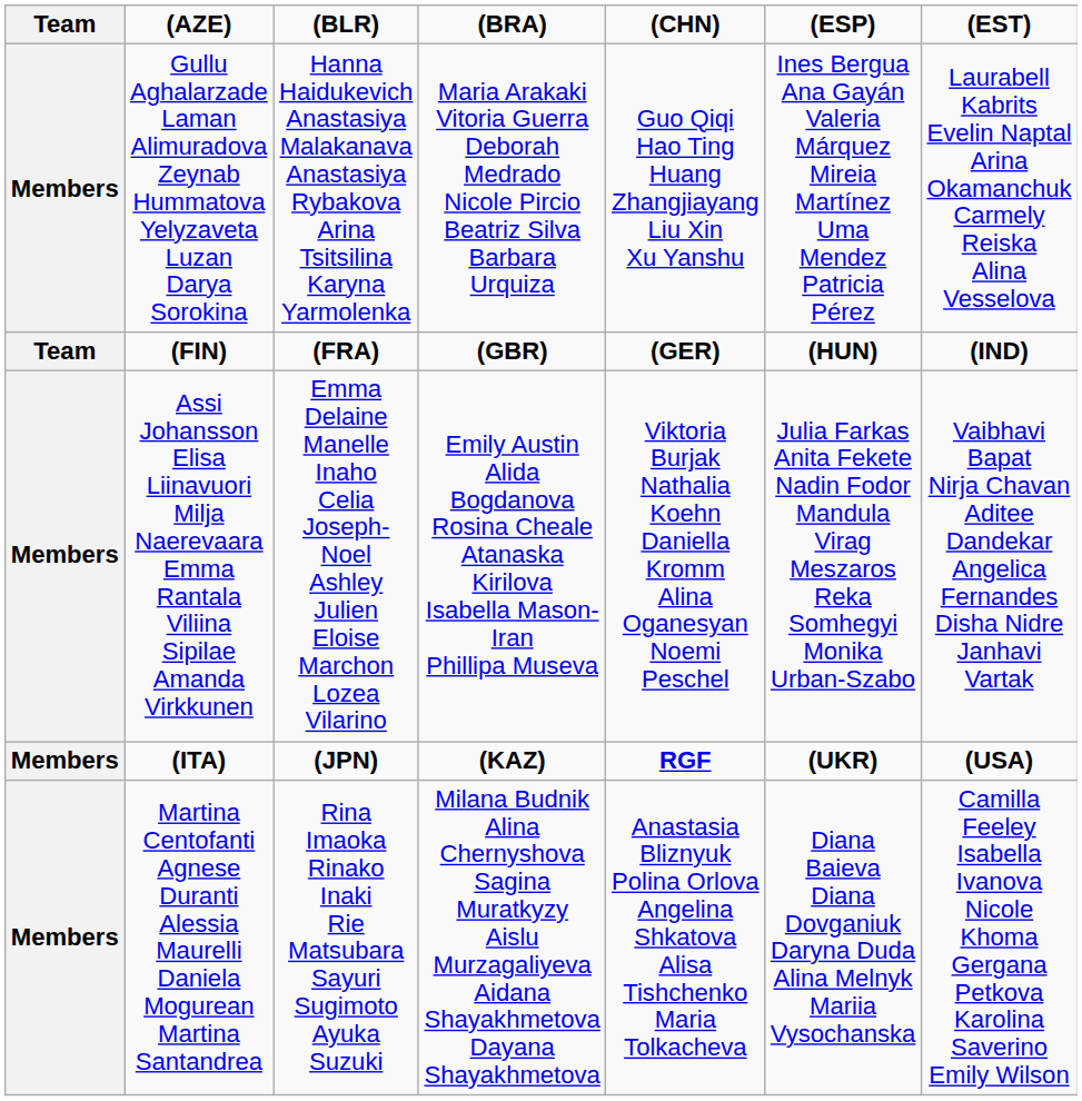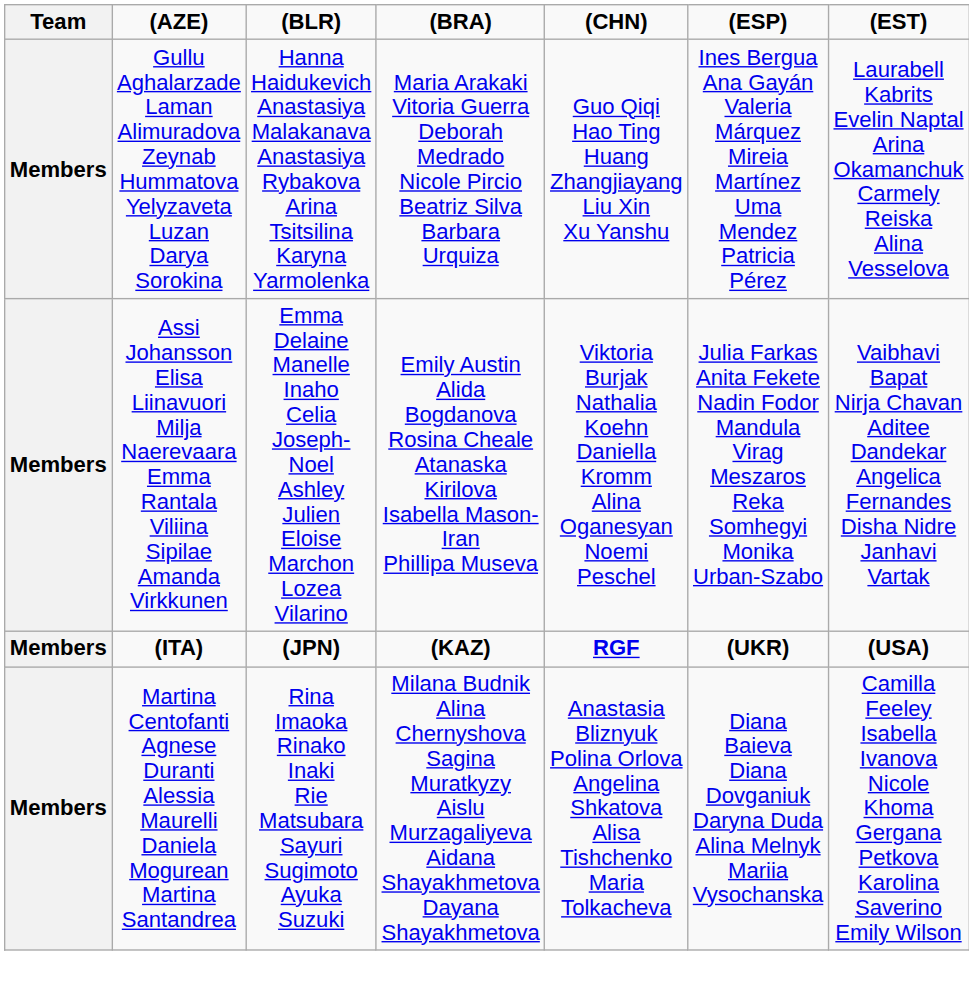 <table class="wikitable" style="text-align:center">
 <tr>
 <th>Team</th>
 <td><strong> (AZE)</strong></td>
 <td><strong> (BLR)</strong></td>
 <td><strong> (BRA)</strong></td>
 <td><strong> (CHN)</strong></td>
 <td><strong> (ESP)</strong></td>
 <td><strong> (EST)</strong></td>
 </tr>
 <tr>
 <th>Members</th>
 <td><a href='#'>Gullu Aghalarzade</a> <br><a href='#'>Laman Alimuradova</a><br><a href='#'>Zeynab Hummatova</a><br><a href='#'>Yelyzaveta Luzan</a><br><a href='#'>Darya Sorokina</a></td>
 <td><a href='#'>Hanna Haidukevich</a><br><a href='#'>Anastasiya Malakanava</a><br><a href='#'>Anastasiya Rybakova</a><br><a href='#'>Arina Tsitsilina</a><br><a href='#'>Karyna Yarmolenka</a></td>
 <td><a href='#'>Maria Arakaki</a><br><a href='#'>Vitoria Guerra</a><br><a href='#'>Deborah Medrado</a><br><a href='#'>Nicole Pircio</a><br><a href='#'>Beatriz Silva</a><br><a href='#'>Barbara Urquiza</a></td>
 <td><a href='#'>Guo Qiqi</a><br><a href='#'>Hao Ting</a><br><a href='#'>Huang Zhangjiayang</a><br><a href='#'>Liu Xin</a><br><a href='#'>Xu Yanshu</a></td>
 <td><a href='#'>Ines Bergua</a><br><a href='#'>Ana Gayán</a><br><a href='#'>Valeria Márquez</a><br><a href='#'>Mireia Martínez</a><br><a href='#'>Uma Mendez</a><br><a href='#'>Patricia Pérez</a></td>
 <td><a href='#'>Laurabell Kabrits</a><br><a href='#'>Evelin Naptal</a><br><a href='#'>Arina Okamanchuk</a><br><a href='#'>Carmely Reiska</a><br><a href='#'>Alina Vesselova</a></td>
-</tr>
-<tr>
-<th>Team</th>
-<td><strong> (FIN)</strong></td>
-<td><strong> (FRA)</strong></td>
-<td><strong> (GBR)</strong></td>
-<td><strong> (GER)</strong></td>
-<td><strong> (HUN)</strong></td>
-<td><strong> (IND)</strong></td>
 </tr>
 <tr>
 <th>Members</th>
 <td><a href='#'>Assi Johansson</a><br><a href='#'>Elisa Liinavuori</a><br><a href='#'>Milja Naerevaara</a><br><a href='#'>Emma Rantala</a><br><a href='#'>Viliina Sipilae</a><br><a href='#'>Amanda Virkkunen</a></td>
 <td><a href='#'>Emma Delaine</a><br><a href='#'>Manelle Inaho</a><br><a href='#'>Celia Joseph-Noel</a><br><a href='#'>Ashley Julien</a><br><a href='#'>Eloise Marchon</a><br><a href='#'>Lozea Vilarino</a></td>
 <td><a href='#'>Emily Austin</a><br><a href='#'>Alida Bogdanova</a><br><a href='#'>Rosina Cheale</a><br><a href='#'>Atanaska Kirilova</a><br><a href='#'>Isabella Mason-Iran</a><br><a href='#'>Phillipa Museva</a></td>
 <td><a href='#'>Viktoria Burjak</a><br><a href='#'>Nathalia Koehn</a><br><a href='#'>Daniella Kromm</a><br><a href='#'>Alina Oganesyan</a><br><a href='#'>Noemi Peschel</a></td>
 <td><a href='#'>Julia Farkas</a><br><a href='#'>Anita Fekete</a><br><a href='#'>Nadin Fodor</a><br><a href='#'>Mandula Virag Meszaros</a><br><a href='#'>Reka Somhegyi</a><br><a href='#'>Monika Urban-Szabo</a></td>
 <td><a href='#'>Vaibhavi Bapat</a><br><a href='#'>Nirja Chavan</a><br><a href='#'>Aditee Dandekar</a><br><a href='#'>Angelica Fernandes</a><br><a href='#'>Disha Nidre</a><br><a href='#'>Janhavi Vartak</a></td>
 </tr>
 <tr>
 <th>Members</th>
 <td><strong> (ITA)</strong></td>
 <td><strong> (JPN)</strong></td>
 <td><strong> (KAZ)</strong></td>
 <td><strong> <a href='#'>RGF</a></strong></td>
 <td><strong> (UKR)</strong></td>
 <td><strong> (USA)</strong></td>
 </tr>
 <tr>
 <th>Members</th>
 <td><a href='#'>Martina Centofanti</a><br><a href='#'>Agnese Duranti</a><br><a href='#'>Alessia Maurelli</a><br><a href='#'>Daniela Mogurean</a><br><a href='#'>Martina Santandrea</a></td>
 <td><a href='#'>Rina Imaoka</a><br><a href='#'>Rinako Inaki</a><br><a href='#'>Rie Matsubara</a><br><a href='#'>Sayuri Sugimoto</a><br><a href='#'>Ayuka Suzuki</a></td>
 <td><a href='#'>Milana Budnik</a><br><a href='#'>Alina Chernyshova</a><br><a href='#'>Sagina Muratkyzy</a><br><a href='#'>Aislu Murzagaliyeva</a><br><a href='#'>Aidana Shayakhmetova</a><br><a href='#'>Dayana Shayakhmetova</a></td>
 <td><a href='#'>Anastasia Bliznyuk</a><br><a href='#'>Polina Orlova</a><br><a href='#'>Angelina Shkatova</a><br><a href='#'>Alisa Tishchenko</a><br><a href='#'>Maria Tolkacheva</a></td>
 <td><a href='#'>Diana Baieva</a><br><a href='#'>Diana Dovganiuk</a><br><a href='#'>Daryna Duda</a><br><a href='#'>Alina Melnyk</a><br><a href='#'>Mariia Vysochanska</a></td>
 <td><a href='#'>Camilla Feeley</a><br><a href='#'>Isabella Ivanova</a><br><a href='#'>Nicole Khoma</a><br><a href='#'>Gergana Petkova</a><br><a href='#'>Karolina Saverino</a><br><a href='#'>Emily Wilson</a></td>
 </tr>
 </table>
